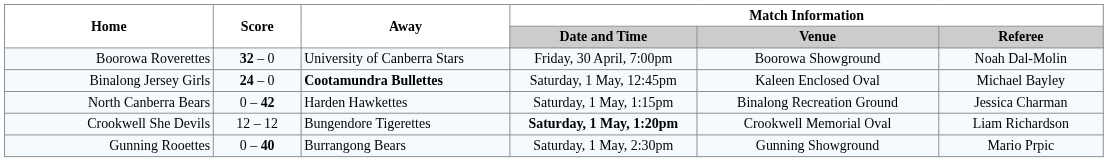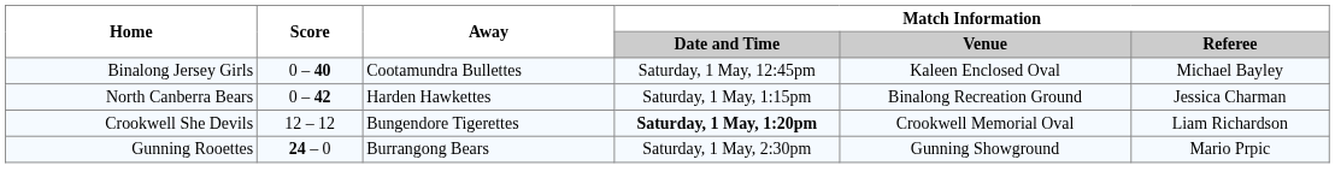 <table border="1" cellpadding="3" cellspacing="0" width="100%" style="border-collapse:collapse;  text-align:center;">
 <tr>
 <th rowspan="2" width="19%">Home</th>
 <th rowspan="2" width="8%">Score</th>
 <th rowspan="2" width="19%">Away</th>
 <th colspan="3">Match Information</th>
 </tr>
 <tr bgcolor="#CCCCCC">
 <th width="17%">Date and Time</th>
 <th width="22%">Venue</th>
 <th width="50%">Referee</th>
 </tr>
 <tr style="text-align:center; background:#f5faff;">
-<td align="right">Boorowa Roverettes </td>
-<td><strong>32</strong> – 0</td>
-<td align="left"> University of Canberra Stars</td>
-<td>Friday, 30 April, 7:00pm</td>
-<td>Boorowa Showground</td>
-<td>Noah Dal-Molin</td>
-</tr>
-<tr style="text-align:center; background:#f5faff;">
 <td align="right">Binalong Jersey Girls </td>
-<td><strong>24</strong> – 0</td>
-<td align="left"><strong> Cootamundra Bullettes</strong></td>
+<td>0 – <strong>40</strong></td>
+<td align="left"> Cootamundra Bullettes</td>
 <td>Saturday, 1 May, 12:45pm</td>
 <td>Kaleen Enclosed Oval</td>
 <td>Michael Bayley</td>
 </tr>
 <tr style="text-align:center; background:#f5faff;">
 <td align="right">North Canberra Bears </td>
 <td>0 – <strong>42</strong></td>
 <td align="left"> Harden Hawkettes</td>
 <td>Saturday, 1 May, 1:15pm</td>
 <td>Binalong Recreation Ground</td>
 <td>Jessica Charman</td>
 </tr>
 <tr style="text-align:center; background:#f5faff;">
 <td align="right">Crookwell She Devils </td>
 <td>12 – 12</td>
 <td align="left"> Bungendore Tigerettes</td>
 <td><strong>Saturday, 1 May, 1:20pm</strong></td>
 <td>Crookwell Memorial Oval</td>
 <td>Liam Richardson</td>
 </tr>
 <tr style="text-align:center; background:#f5faff;">
 <td align="right">Gunning Rooettes </td>
-<td>0 – <strong>40</strong></td>
+<td><strong>24</strong> – 0</td>
 <td align="left"> Burrangong Bears</td>
 <td>Saturday, 1 May, 2:30pm</td>
 <td>Gunning Showground</td>
 <td>Mario Prpic</td>
 </tr>
 </table>
